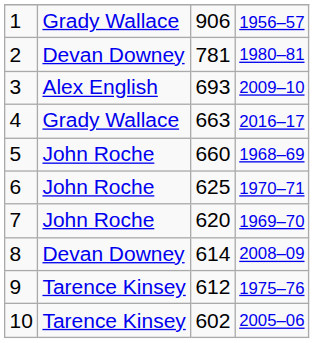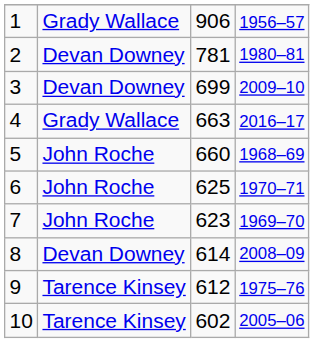 <table class="wikitable">
 <tr>
 </tr>
 <tr>
 <td>1</td>
 <td><a href='#'>Grady Wallace</a></td>
 <td>906</td>
 <td style="font-size:80%;"><a href='#'>1956–57</a></td>
 </tr>
 <tr>
 <td>2</td>
 <td><a href='#'>Devan Downey</a></td>
 <td>781</td>
 <td style="font-size:80%;"><a href='#'>1980–81</a></td>
 </tr>
 <tr>
 <td>3</td>
-<td><a href='#'>Alex English</a></td>
-<td>693</td>
+<td><a href='#'>Devan Downey</a></td>
+<td>699</td>
 <td style="font-size:80%;"><a href='#'>2009–10</a></td>
 </tr>
 <tr>
 <td>4</td>
 <td><a href='#'>Grady Wallace</a></td>
 <td>663</td>
 <td style="font-size:80%;"><a href='#'>2016–17</a></td>
 </tr>
 <tr>
 <td>5</td>
 <td><a href='#'>John Roche</a></td>
 <td>660</td>
 <td style="font-size:80%;"><a href='#'>1968–69</a></td>
 </tr>
 <tr>
 <td>6</td>
 <td><a href='#'>John Roche</a></td>
 <td>625</td>
 <td style="font-size:80%;"><a href='#'>1970–71</a></td>
 </tr>
 <tr>
 <td>7</td>
 <td><a href='#'>John Roche</a></td>
-<td>620</td>
+<td>623</td>
 <td style="font-size:80%;"><a href='#'>1969–70</a></td>
 </tr>
 <tr>
 <td>8</td>
 <td><a href='#'>Devan Downey</a></td>
 <td>614</td>
 <td style="font-size:80%;"><a href='#'>2008–09</a></td>
 </tr>
 <tr>
 <td>9</td>
 <td><a href='#'>Tarence Kinsey</a></td>
 <td>612</td>
 <td style="font-size:80%;"><a href='#'>1975–76</a></td>
 </tr>
 <tr>
 <td>10</td>
 <td><a href='#'>Tarence Kinsey</a></td>
 <td>602</td>
 <td style="font-size:80%;"><a href='#'>2005–06</a></td>
 </tr>
 </table>
